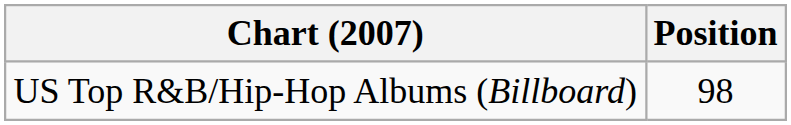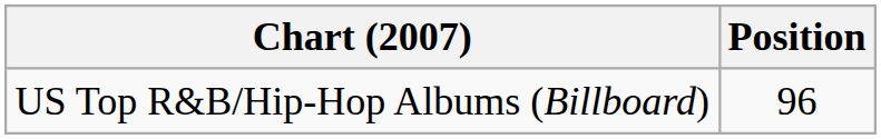 <table class="wikitable plainrowheaders">
 <tr>
 <th>Chart (2007)</th>
 <th>Position</th>
 </tr>
 <tr>
 <td>US Top R&B/Hip-Hop Albums (<em>Billboard</em>)</td>
-<td style="text-align:center">98</td>
+<td style="text-align:center">96</td>
 </tr>
 </table>
